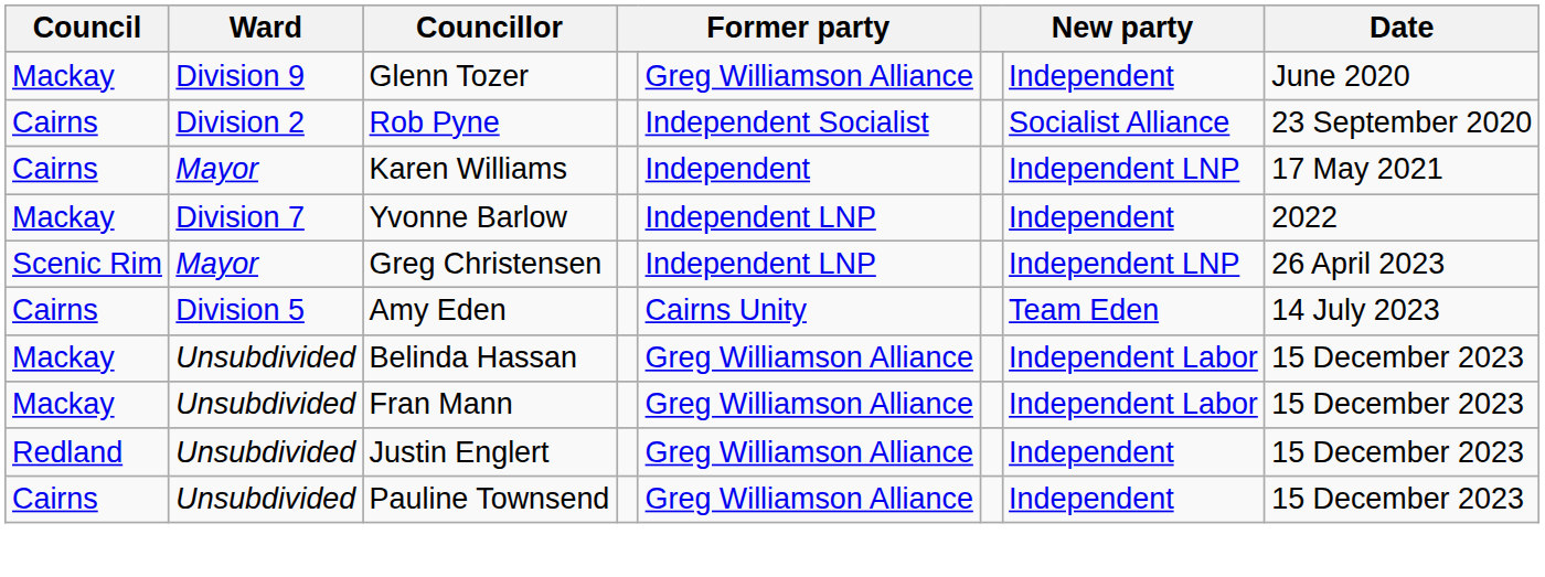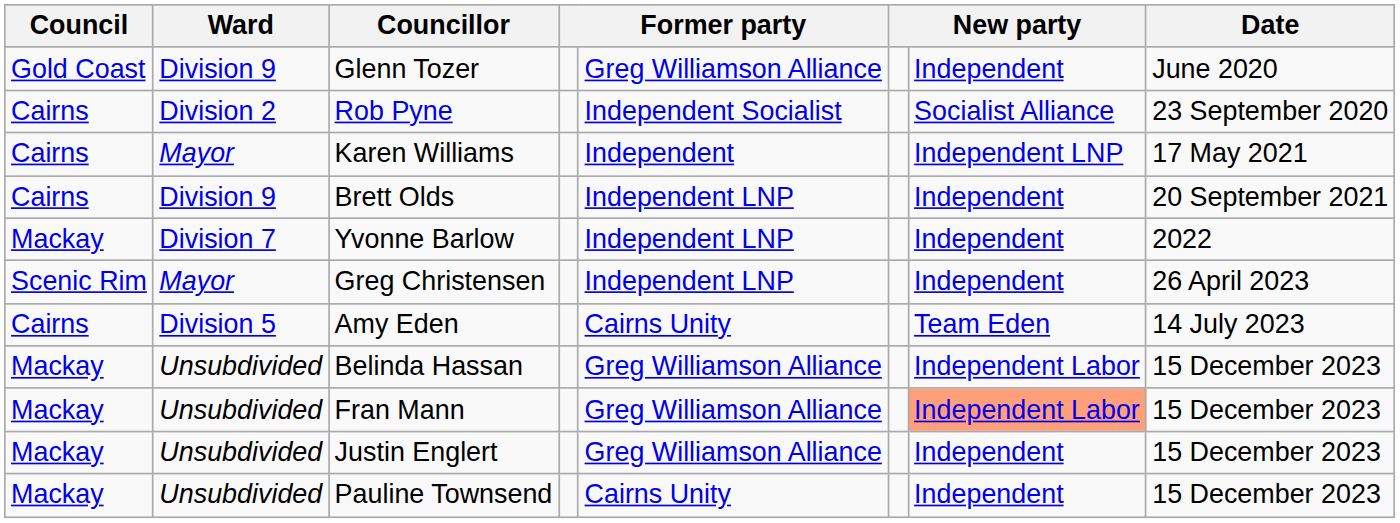 <table class="wikitable sortable">
 <tr>
 <th>Council</th>
 <th>Ward</th>
 <th>Councillor</th>
 <th colspan="2">Former party</th>
 <th colspan="2">New party</th>
 <th>Date</th>
 </tr>
 <tr>
-<td><a href='#'>Mackay</a></td>
+<td><a href='#'>Gold Coast</a></td>
 <td><a href='#'>Division 9</a></td>
 <td>Glenn Tozer</td>
 <td> </td>
 <td><a href='#'>Greg Williamson Alliance</a></td>
 <td> </td>
 <td><a href='#'>Independent</a></td>
 <td>June 2020</td>
 </tr>
 <tr>
 <td><a href='#'>Cairns</a></td>
 <td><a href='#'>Division 2</a></td>
 <td><a href='#'>Rob Pyne</a></td>
 <td> </td>
 <td><a href='#'>Independent Socialist</a></td>
 <td> </td>
 <td><a href='#'>Socialist Alliance</a></td>
 <td>23 September 2020</td>
 </tr>
 <tr>
 <td><a href='#'>Cairns</a></td>
 <td><a href='#'><em>Mayor</em></a></td>
 <td>Karen Williams</td>
 <td> </td>
 <td><a href='#'>Independent</a></td>
 <td> </td>
 <td><a href='#'>Independent LNP</a></td>
 <td>17 May 2021</td>
 </tr>
 <tr>
+<td><a href='#'>Cairns</a></td>
+<td><a href='#'>Division 9</a></td>
+<td>Brett Olds</td>
+<td> </td>
+<td><a href='#'>Independent LNP</a></td>
+<td> </td>
+<td><a href='#'>Independent</a></td>
+<td>20 September 2021</td>
+</tr>
+<tr>
 <td><a href='#'>Mackay</a></td>
 <td><a href='#'>Division 7</a></td>
 <td>Yvonne Barlow</td>
 <td> </td>
 <td><a href='#'>Independent LNP</a></td>
 <td> </td>
 <td><a href='#'>Independent</a></td>
 <td>2022</td>
 </tr>
 <tr>
 <td><a href='#'>Scenic Rim</a></td>
 <td><a href='#'><em>Mayor</em></a></td>
 <td>Greg Christensen</td>
 <td> </td>
 <td><a href='#'>Independent LNP</a></td>
 <td> </td>
-<td><a href='#'>Independent LNP</a></td>
+<td><a href='#'>Independent</a></td>
 <td>26 April 2023</td>
 </tr>
 <tr>
 <td><a href='#'>Cairns</a></td>
 <td><a href='#'>Division 5</a></td>
 <td>Amy Eden</td>
 <td> </td>
 <td><a href='#'>Cairns Unity</a></td>
 <td> </td>
 <td><a href='#'>Team Eden</a></td>
 <td>14 July 2023</td>
 </tr>
 <tr>
 <td><a href='#'>Mackay</a></td>
 <td><em>Unsubdivided</em></td>
 <td>Belinda Hassan</td>
 <td> </td>
 <td><a href='#'>Greg Williamson Alliance</a></td>
 <td> </td>
 <td><a href='#'>Independent Labor</a></td>
 <td>15 December 2023</td>
 </tr>
 <tr>
 <td><a href='#'>Mackay</a></td>
 <td><em>Unsubdivided</em></td>
 <td>Fran Mann</td>
 <td> </td>
 <td><a href='#'>Greg Williamson Alliance</a></td>
 <td> </td>
-<td><a href='#'>Independent Labor</a></td>
+<td style="background: lightsalmon;"><a href='#'>Independent Labor</a></td>
 <td>15 December 2023</td>
 </tr>
 <tr>
-<td><a href='#'>Redland</a></td>
+<td><a href='#'>Mackay</a></td>
 <td><em>Unsubdivided</em></td>
 <td>Justin Englert</td>
 <td> </td>
 <td><a href='#'>Greg Williamson Alliance</a></td>
 <td> </td>
 <td><a href='#'>Independent</a></td>
 <td>15 December 2023</td>
 </tr>
 <tr>
-<td><a href='#'>Cairns</a></td>
+<td><a href='#'>Mackay</a></td>
 <td><em>Unsubdivided</em></td>
 <td>Pauline Townsend</td>
 <td> </td>
-<td><a href='#'>Greg Williamson Alliance</a></td>
+<td><a href='#'>Cairns Unity</a></td>
 <td> </td>
 <td><a href='#'>Independent</a></td>
 <td>15 December 2023</td>
 </tr>
 </table>
